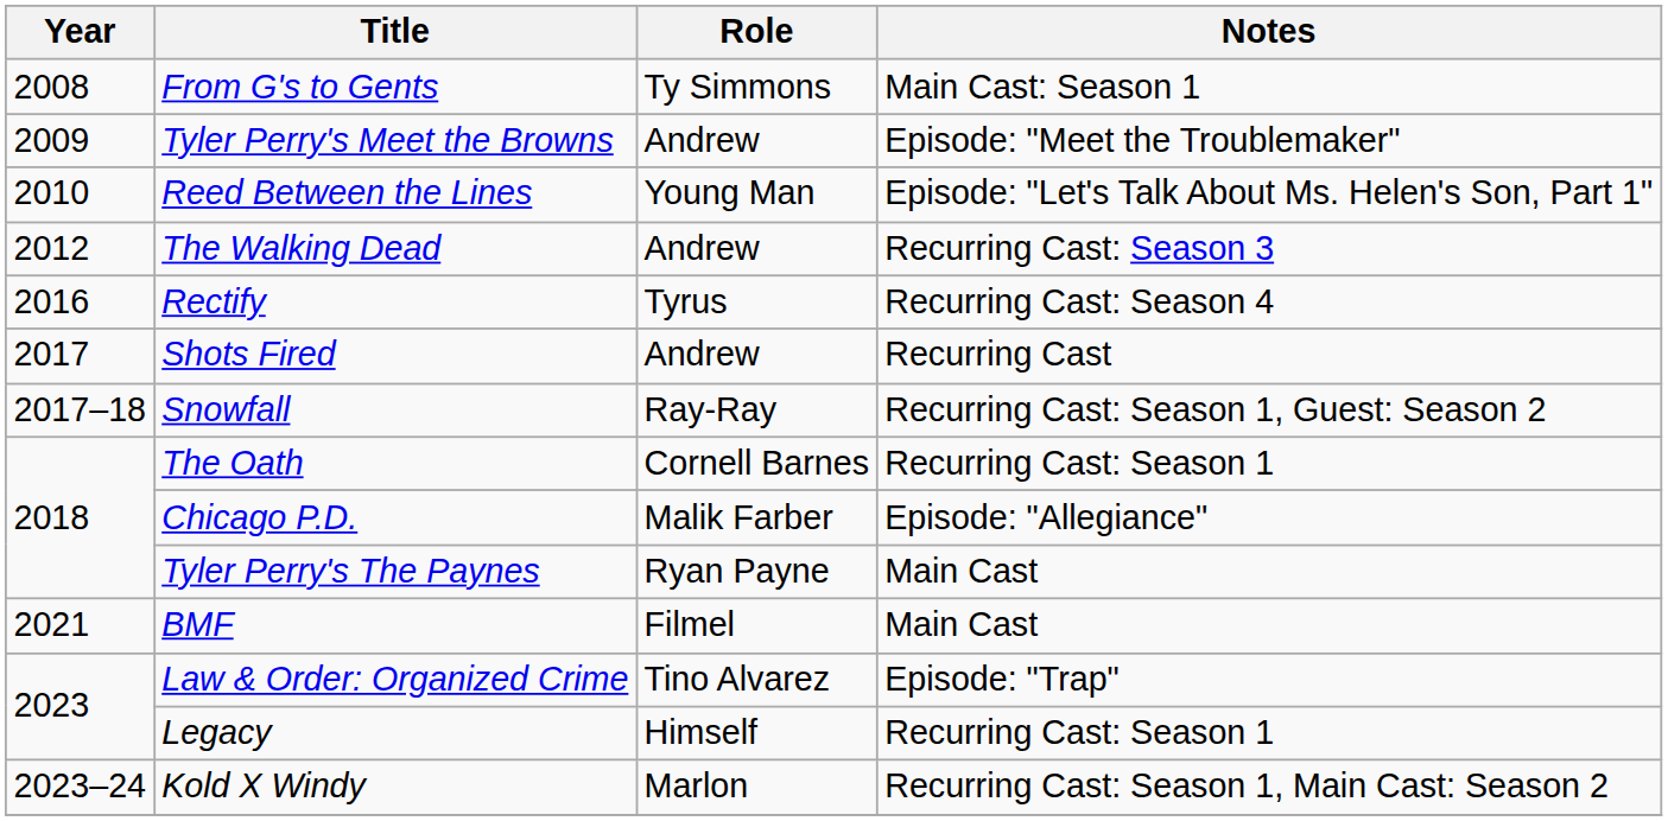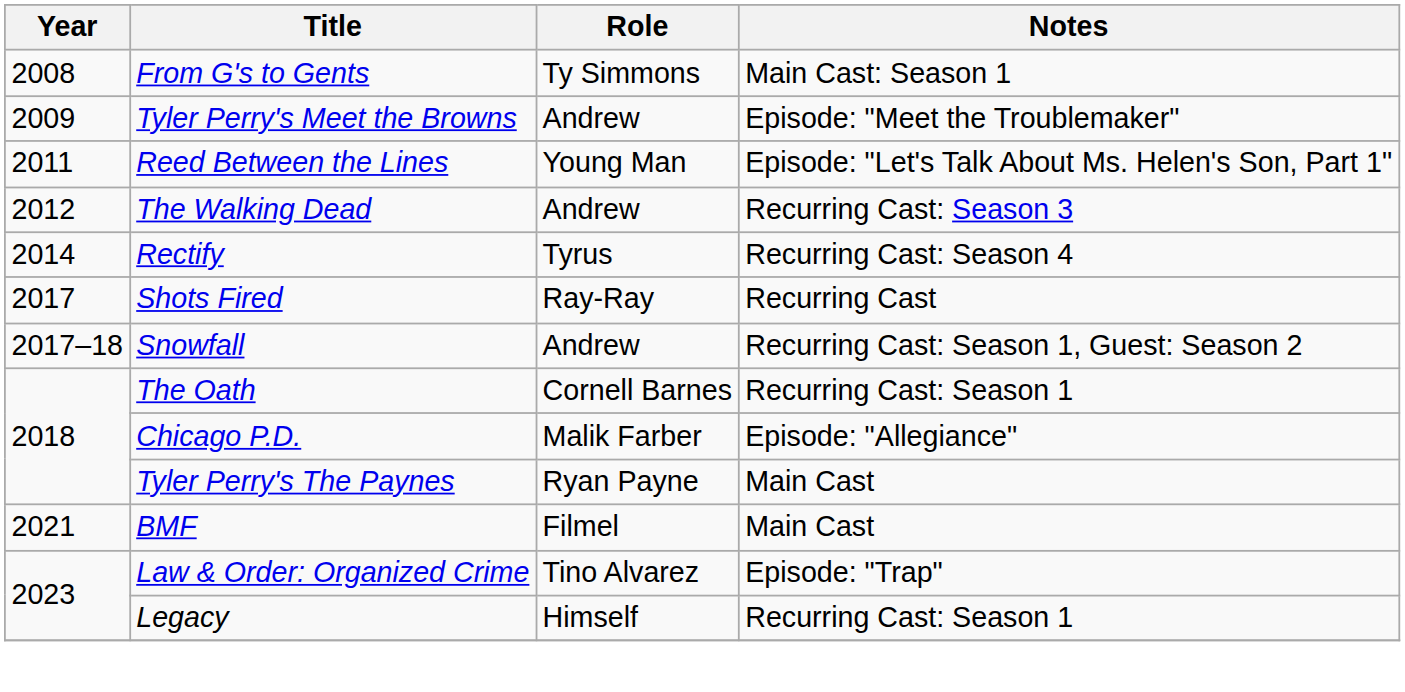 <table class="wikitable plainrowheaders sortable" style="margin-right: 0;">
 <tr>
 <th>Year</th>
 <th>Title</th>
 <th>Role</th>
 <th>Notes</th>
 </tr>
 <tr>
 <td>2008</td>
 <td><em><a href='#'>From G's to Gents</a></em></td>
 <td>Ty Simmons</td>
 <td>Main Cast: Season 1</td>
 </tr>
 <tr>
 <td>2009</td>
 <td><em><a href='#'>Tyler Perry's Meet the Browns</a></em></td>
 <td>Andrew</td>
 <td>Episode: "Meet the Troublemaker"</td>
 </tr>
 <tr>
-<td>2010</td>
+<td>2011</td>
 <td><em><a href='#'>Reed Between the Lines</a></em></td>
 <td>Young Man</td>
 <td>Episode: "Let's Talk About Ms. Helen's Son, Part 1"</td>
 </tr>
 <tr>
 <td>2012</td>
 <td><em><a href='#'>The Walking Dead</a></em></td>
 <td>Andrew</td>
 <td>Recurring Cast: <a href='#'>Season 3</a></td>
 </tr>
 <tr>
-<td>2016</td>
+<td>2014</td>
 <td><em><a href='#'>Rectify</a></em></td>
 <td>Tyrus</td>
 <td>Recurring Cast: Season 4</td>
 </tr>
 <tr>
 <td>2017</td>
 <td><em><a href='#'>Shots Fired</a></em></td>
-<td>Andrew</td>
+<td>Ray-Ray</td>
 <td>Recurring Cast</td>
 </tr>
 <tr>
 <td>2017–18</td>
 <td><em><a href='#'>Snowfall</a></em></td>
-<td>Ray-Ray</td>
+<td>Andrew</td>
 <td>Recurring Cast: Season 1, Guest: Season 2</td>
 </tr>
 <tr>
 <td rowspan="3">2018</td>
 <td><em><a href='#'>The Oath</a></em></td>
 <td>Cornell Barnes</td>
 <td>Recurring Cast: Season 1</td>
 </tr>
 <tr>
 <td><em><a href='#'>Chicago P.D.</a></em></td>
 <td>Malik Farber</td>
 <td>Episode: "Allegiance"</td>
 </tr>
 <tr>
 <td><em><a href='#'>Tyler Perry's The Paynes</a></em></td>
 <td>Ryan Payne</td>
 <td>Main Cast</td>
 </tr>
 <tr>
 <td>2021</td>
 <td><em><a href='#'>BMF</a></em></td>
 <td>Filmel</td>
 <td>Main Cast</td>
 </tr>
 <tr>
 <td rowspan="2">2023</td>
 <td><em><a href='#'>Law & Order: Organized Crime</a></em></td>
 <td>Tino Alvarez</td>
 <td>Episode: "Trap"</td>
 </tr>
 <tr>
 <td><em>Legacy</em></td>
 <td>Himself</td>
 <td>Recurring Cast: Season 1</td>
 </tr>
 <tr>
-<td>2023–24</td>
-<td><em>Kold X Windy</em></td>
-<td>Marlon</td>
-<td>Recurring Cast: Season 1, Main Cast: Season 2</td>
-</tr>
-<tr>
 </tr>
 </table>
